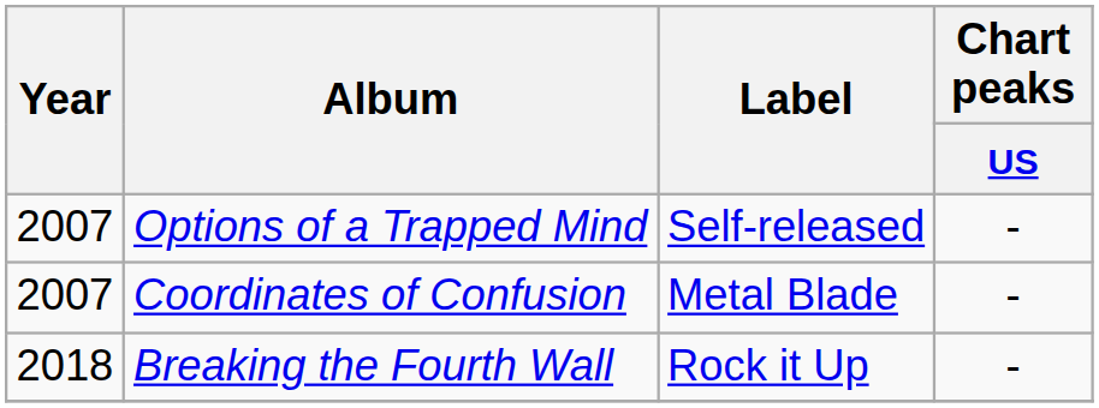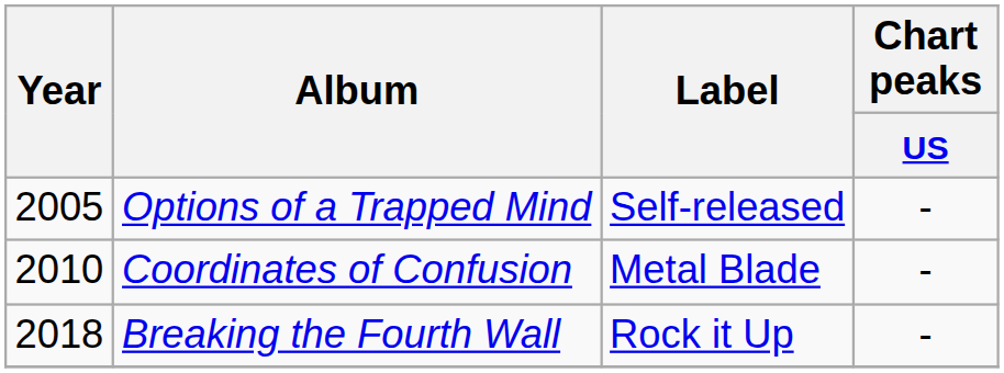 <table class="wikitable">
 <tr>
 <th rowspan="2">Year</th>
 <th rowspan="2">Album</th>
 <th rowspan="2">Label</th>
 <th colspan="2">Chart peaks</th>
 </tr>
 <tr>
 <th width="50"><small><a href='#'>US</a></small></th>
 </tr>
 <tr>
-<td>2007</td>
+<td>2005</td>
 <td><em><a href='#'>Options of a Trapped Mind</a></em></td>
 <td rowspan="1"><a href='#'>Self-released</a></td>
 <td align="center">-</td>
 </tr>
 <tr>
-<td>2007</td>
+<td>2010</td>
 <td><em><a href='#'>Coordinates of Confusion</a></em></td>
 <td rowspan="1"><a href='#'>Metal Blade</a></td>
 <td align="center">-</td>
 </tr>
 <tr>
 <td>2018</td>
 <td><em><a href='#'>Breaking the Fourth Wall</a></em></td>
 <td rowspan="1"><a href='#'>Rock it Up</a></td>
 <td align="center">-</td>
 </tr>
 <tr>
 </tr>
 </table>
